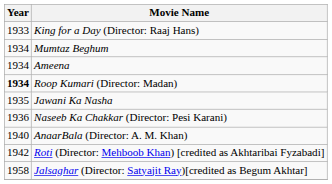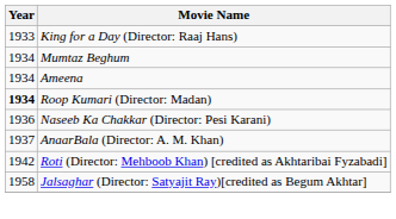 <table class="wikitable">
 <tr>
 <th>Year</th>
 <th>Movie Name</th>
 </tr>
 <tr>
 <td>1933</td>
 <td><em>King for a Day</em> (Director: Raaj Hans)</td>
 </tr>
 <tr>
 <td>1934</td>
 <td><em>Mumtaz Beghum</em></td>
 </tr>
 <tr>
 <td>1934</td>
 <td><em>Ameena</em></td>
 </tr>
 <tr>
 <td><strong>1934</strong></td>
 <td><em>Roop Kumari</em> (Director: Madan)</td>
 </tr>
 <tr>
-<td>1935</td>
-<td><em>Jawani Ka Nasha</em></td>
-</tr>
-<tr>
 <td>1936</td>
 <td><em>Naseeb Ka Chakkar</em> (Director: Pesi Karani)</td>
 </tr>
 <tr>
-<td>1940</td>
+<td>1937</td>
 <td><em>AnaarBala</em> (Director: A. M. Khan)</td>
 </tr>
 <tr>
 <td>1942</td>
 <td><em><a href='#'>Roti</a></em> (Director: <a href='#'>Mehboob Khan</a>) [credited as Akhtaribai Fyzabadi]</td>
 </tr>
 <tr>
 <td>1958</td>
 <td><em><a href='#'>Jalsaghar</a></em> (Director: <a href='#'>Satyajit Ray</a>)[credited as Begum Akhtar]</td>
 </tr>
 <tr>
 </tr>
 </table>
